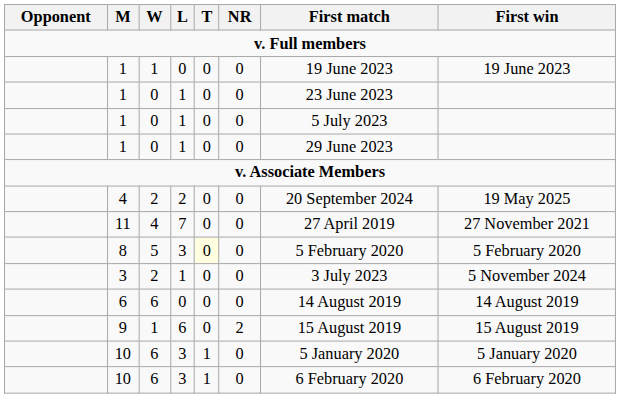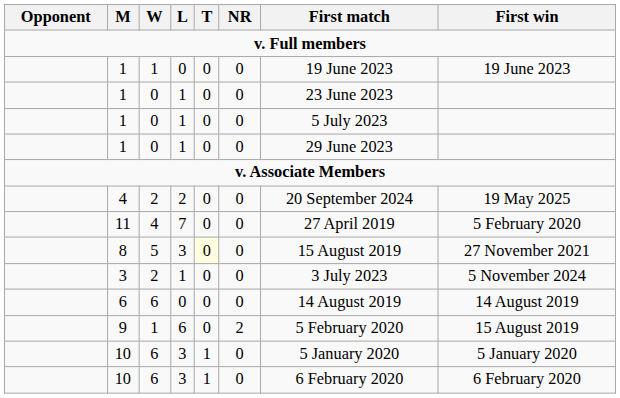 <table class="wikitable" style="text-align: center; width: 600px;">
 <tr>
 <th>Opponent</th>
 <th>M</th>
 <th>W</th>
 <th>L</th>
 <th>T</th>
 <th>NR</th>
 <th>First match</th>
 <th>First win</th>
 </tr>
 <tr>
 <td colspan="8" style="text-align:center;"><strong> v. Full members</strong></td>
 </tr>
 <tr>
 <td style="text-align:left;"></td>
 <td>1</td>
 <td>1</td>
 <td>0</td>
 <td>0</td>
 <td>0</td>
 <td>19 June 2023</td>
 <td>19 June 2023</td>
 </tr>
 <tr>
 <td style="text-align:left;"></td>
 <td>1</td>
 <td>0</td>
 <td>1</td>
 <td>0</td>
 <td>0</td>
 <td>23 June 2023</td>
 <td></td>
 </tr>
 <tr>
 <td style="text-align:left;"></td>
 <td>1</td>
 <td>0</td>
 <td>1</td>
 <td>0</td>
 <td>0</td>
 <td>5 July 2023</td>
 <td></td>
 </tr>
 <tr>
 <td style="text-align:left;"></td>
 <td>1</td>
 <td>0</td>
 <td>1</td>
 <td>0</td>
 <td>0</td>
 <td>29 June 2023</td>
 <td></td>
 </tr>
 <tr>
 <td colspan="8" style="text-align:center;"><strong> v. Associate Members</strong></td>
 </tr>
 <tr>
 <td style="text-align:left;"></td>
 <td>4</td>
 <td>2</td>
 <td>2</td>
 <td>0</td>
 <td>0</td>
 <td>20 September 2024</td>
 <td>19 May 2025</td>
 </tr>
 <tr>
 <td style="text-align:left;"></td>
 <td>11</td>
 <td>4</td>
 <td>7</td>
 <td>0</td>
 <td>0</td>
 <td>27 April 2019</td>
-<td>27 November 2021</td>
+<td>5 February 2020</td>
 </tr>
 <tr>
 <td style="text-align:left;"></td>
 <td>8</td>
 <td>5</td>
 <td>3</td>
 <td style="background: lightyellow;">0</td>
 <td>0</td>
-<td>5 February 2020</td>
-<td>5 February 2020</td>
+<td>15 August 2019</td>
+<td>27 November 2021</td>
 </tr>
 <tr>
 <td style="text-align:left;"></td>
 <td>3</td>
 <td>2</td>
 <td>1</td>
 <td>0</td>
 <td>0</td>
 <td>3 July 2023</td>
 <td>5 November 2024</td>
 </tr>
 <tr>
 <td style="text-align:left;"></td>
 <td>6</td>
 <td>6</td>
 <td>0</td>
 <td>0</td>
 <td>0</td>
 <td>14 August 2019</td>
 <td>14 August 2019</td>
 </tr>
 <tr>
 <td style="text-align:left;"></td>
 <td>9</td>
 <td>1</td>
 <td>6</td>
 <td>0</td>
 <td>2</td>
-<td>15 August 2019</td>
+<td>5 February 2020</td>
 <td>15 August 2019</td>
 </tr>
 <tr>
 <td style="text-align:left;"></td>
 <td>10</td>
 <td>6</td>
 <td>3</td>
 <td>1</td>
 <td>0</td>
 <td>5 January 2020</td>
 <td>5 January 2020</td>
 </tr>
 <tr>
 <td style="text-align:left;"></td>
 <td>10</td>
 <td>6</td>
 <td>3</td>
 <td>1</td>
 <td>0</td>
 <td>6 February 2020</td>
 <td>6 February 2020</td>
 </tr>
 </table>
